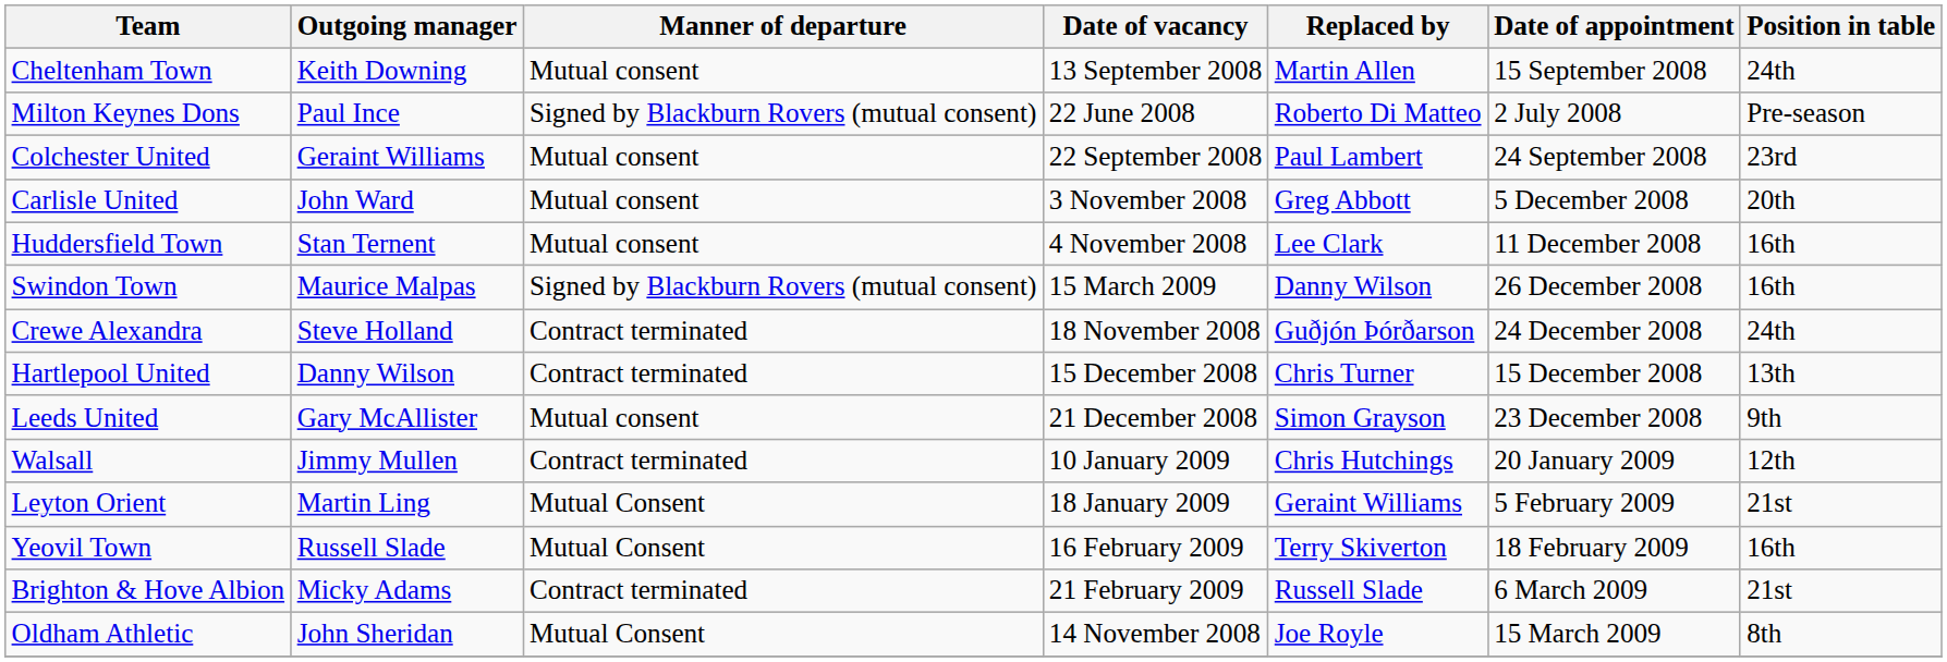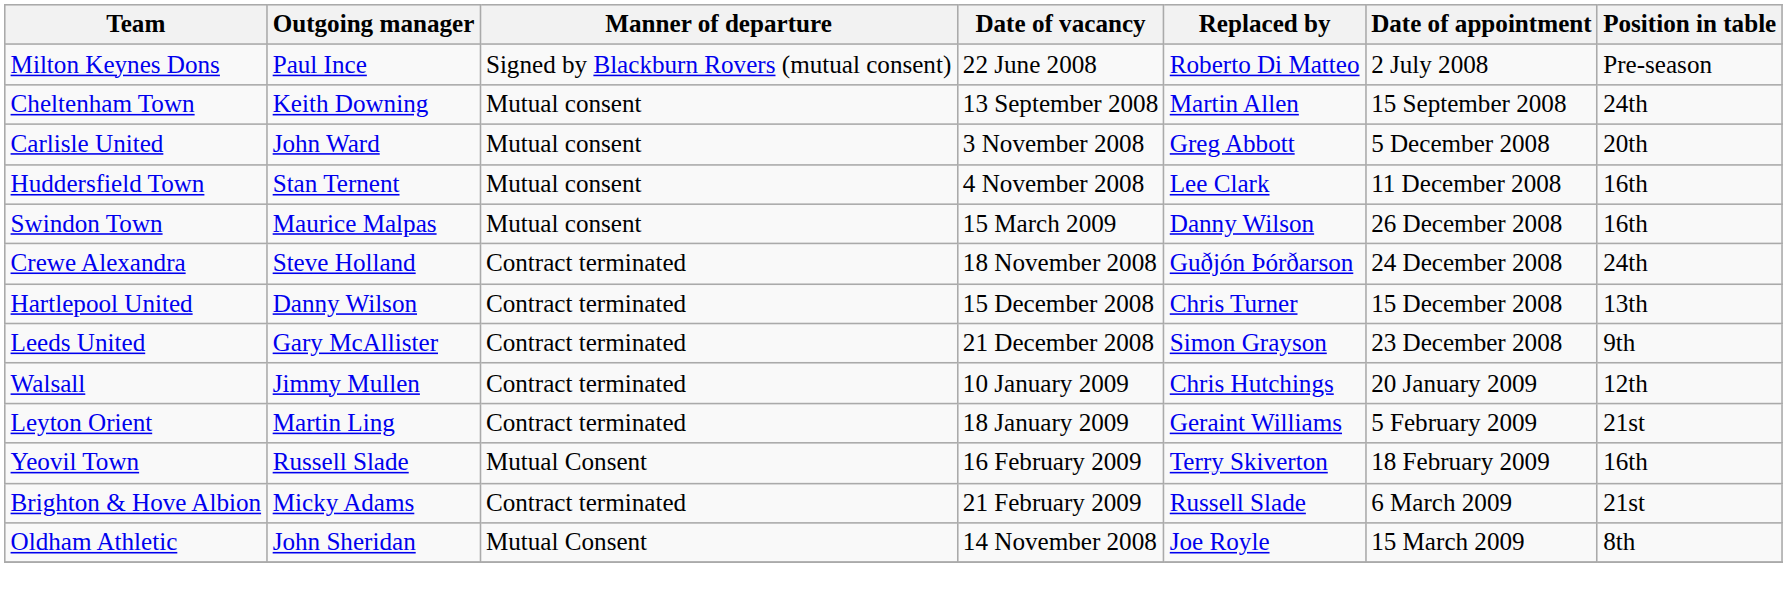 <table class="wikitable">
 <tr>
 <th>Team</th>
 <th>Outgoing manager</th>
 <th>Manner of departure</th>
 <th>Date of vacancy</th>
 <th>Replaced by</th>
 <th>Date of appointment</th>
 <th>Position in table</th>
 </tr>
 <tr>
-<td><a href='#'>Cheltenham Town</a></td>
-<td><a href='#'>Keith Downing</a></td>
-<td>Mutual consent</td>
-<td>13 September 2008</td>
-<td><a href='#'>Martin Allen</a></td>
-<td>15 September 2008</td>
-<td>24th</td>
-</tr>
-<tr>
 <td><a href='#'>Milton Keynes Dons</a></td>
 <td><a href='#'>Paul Ince</a></td>
 <td>Signed by <a href='#'>Blackburn Rovers</a> (mutual consent)</td>
 <td>22 June 2008</td>
 <td><a href='#'>Roberto Di Matteo</a></td>
 <td>2 July 2008</td>
 <td>Pre-season</td>
 </tr>
 <tr>
-<td><a href='#'>Colchester United</a></td>
-<td><a href='#'>Geraint Williams</a></td>
+<td><a href='#'>Cheltenham Town</a></td>
+<td><a href='#'>Keith Downing</a></td>
 <td>Mutual consent</td>
-<td>22 September 2008</td>
-<td><a href='#'>Paul Lambert</a></td>
-<td>24 September 2008</td>
-<td>23rd</td>
+<td>13 September 2008</td>
+<td><a href='#'>Martin Allen</a></td>
+<td>15 September 2008</td>
+<td>24th</td>
 </tr>
 <tr>
 <td><a href='#'>Carlisle United</a></td>
 <td><a href='#'>John Ward</a></td>
 <td>Mutual consent</td>
 <td>3 November 2008</td>
 <td><a href='#'>Greg Abbott</a></td>
 <td>5 December 2008</td>
 <td>20th</td>
 </tr>
 <tr>
 <td><a href='#'>Huddersfield Town</a></td>
 <td><a href='#'>Stan Ternent</a></td>
 <td>Mutual consent</td>
 <td>4 November 2008</td>
 <td><a href='#'>Lee Clark</a></td>
 <td>11 December 2008</td>
 <td>16th</td>
 </tr>
 <tr>
 <td><a href='#'>Swindon Town</a></td>
 <td><a href='#'>Maurice Malpas</a></td>
-<td>Signed by <a href='#'>Blackburn Rovers</a> (mutual consent)</td>
+<td>Mutual consent</td>
 <td>15 March 2009</td>
 <td><a href='#'>Danny Wilson</a></td>
 <td>26 December 2008</td>
 <td>16th</td>
 </tr>
 <tr>
 <td><a href='#'>Crewe Alexandra</a></td>
 <td><a href='#'>Steve Holland</a></td>
 <td>Contract terminated</td>
 <td>18 November 2008</td>
 <td><a href='#'>Guðjón Þórðarson</a></td>
 <td>24 December 2008</td>
 <td>24th</td>
 </tr>
 <tr>
 <td><a href='#'>Hartlepool United</a></td>
 <td><a href='#'>Danny Wilson</a></td>
 <td>Contract terminated</td>
 <td>15 December 2008</td>
 <td><a href='#'>Chris Turner</a></td>
 <td>15 December 2008</td>
 <td>13th</td>
 </tr>
 <tr>
 <td><a href='#'>Leeds United</a></td>
 <td><a href='#'>Gary McAllister</a></td>
-<td>Mutual consent</td>
+<td>Contract terminated</td>
 <td>21 December 2008</td>
 <td><a href='#'>Simon Grayson</a></td>
 <td>23 December 2008</td>
 <td>9th</td>
 </tr>
 <tr>
 <td><a href='#'>Walsall</a></td>
 <td><a href='#'>Jimmy Mullen</a></td>
 <td>Contract terminated</td>
 <td>10 January 2009</td>
 <td><a href='#'>Chris Hutchings</a></td>
 <td>20 January 2009</td>
 <td>12th</td>
 </tr>
 <tr>
 <td><a href='#'>Leyton Orient</a></td>
 <td><a href='#'>Martin Ling</a></td>
-<td>Mutual Consent</td>
+<td>Contract terminated</td>
 <td>18 January 2009</td>
 <td><a href='#'>Geraint Williams</a></td>
 <td>5 February 2009</td>
 <td>21st</td>
 </tr>
 <tr>
 <td><a href='#'>Yeovil Town</a></td>
 <td><a href='#'>Russell Slade</a></td>
 <td>Mutual Consent</td>
 <td>16 February 2009</td>
 <td><a href='#'>Terry Skiverton</a></td>
 <td>18 February 2009</td>
 <td>16th</td>
 </tr>
 <tr>
 <td><a href='#'>Brighton & Hove Albion</a></td>
 <td><a href='#'>Micky Adams</a></td>
 <td>Contract terminated</td>
 <td>21 February 2009</td>
 <td><a href='#'>Russell Slade</a></td>
 <td>6 March 2009</td>
 <td>21st</td>
 </tr>
 <tr>
 <td><a href='#'>Oldham Athletic</a></td>
 <td><a href='#'>John Sheridan</a></td>
 <td>Mutual Consent</td>
 <td>14 November 2008</td>
 <td><a href='#'>Joe Royle</a></td>
 <td>15 March 2009</td>
 <td>8th</td>
 </tr>
 <tr>
 </tr>
 </table>
